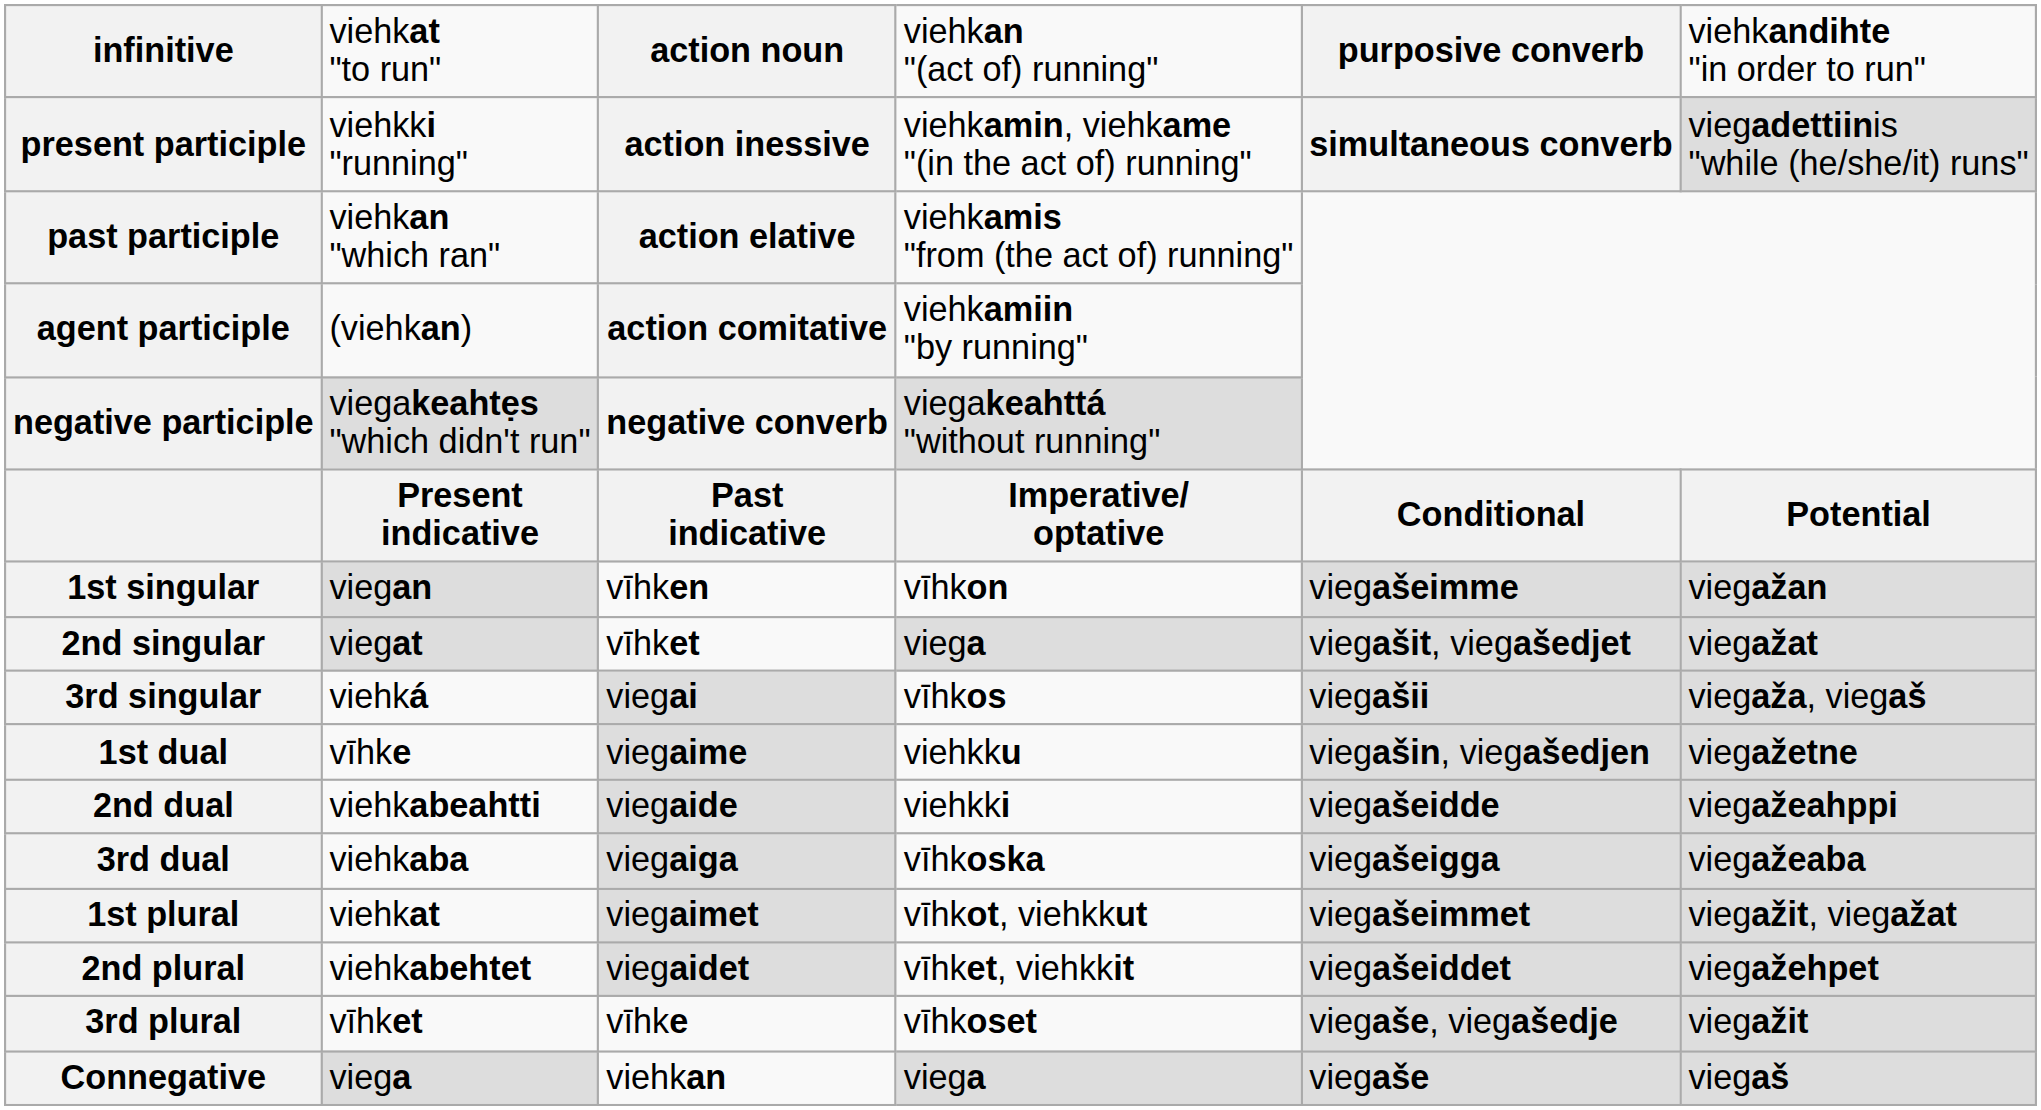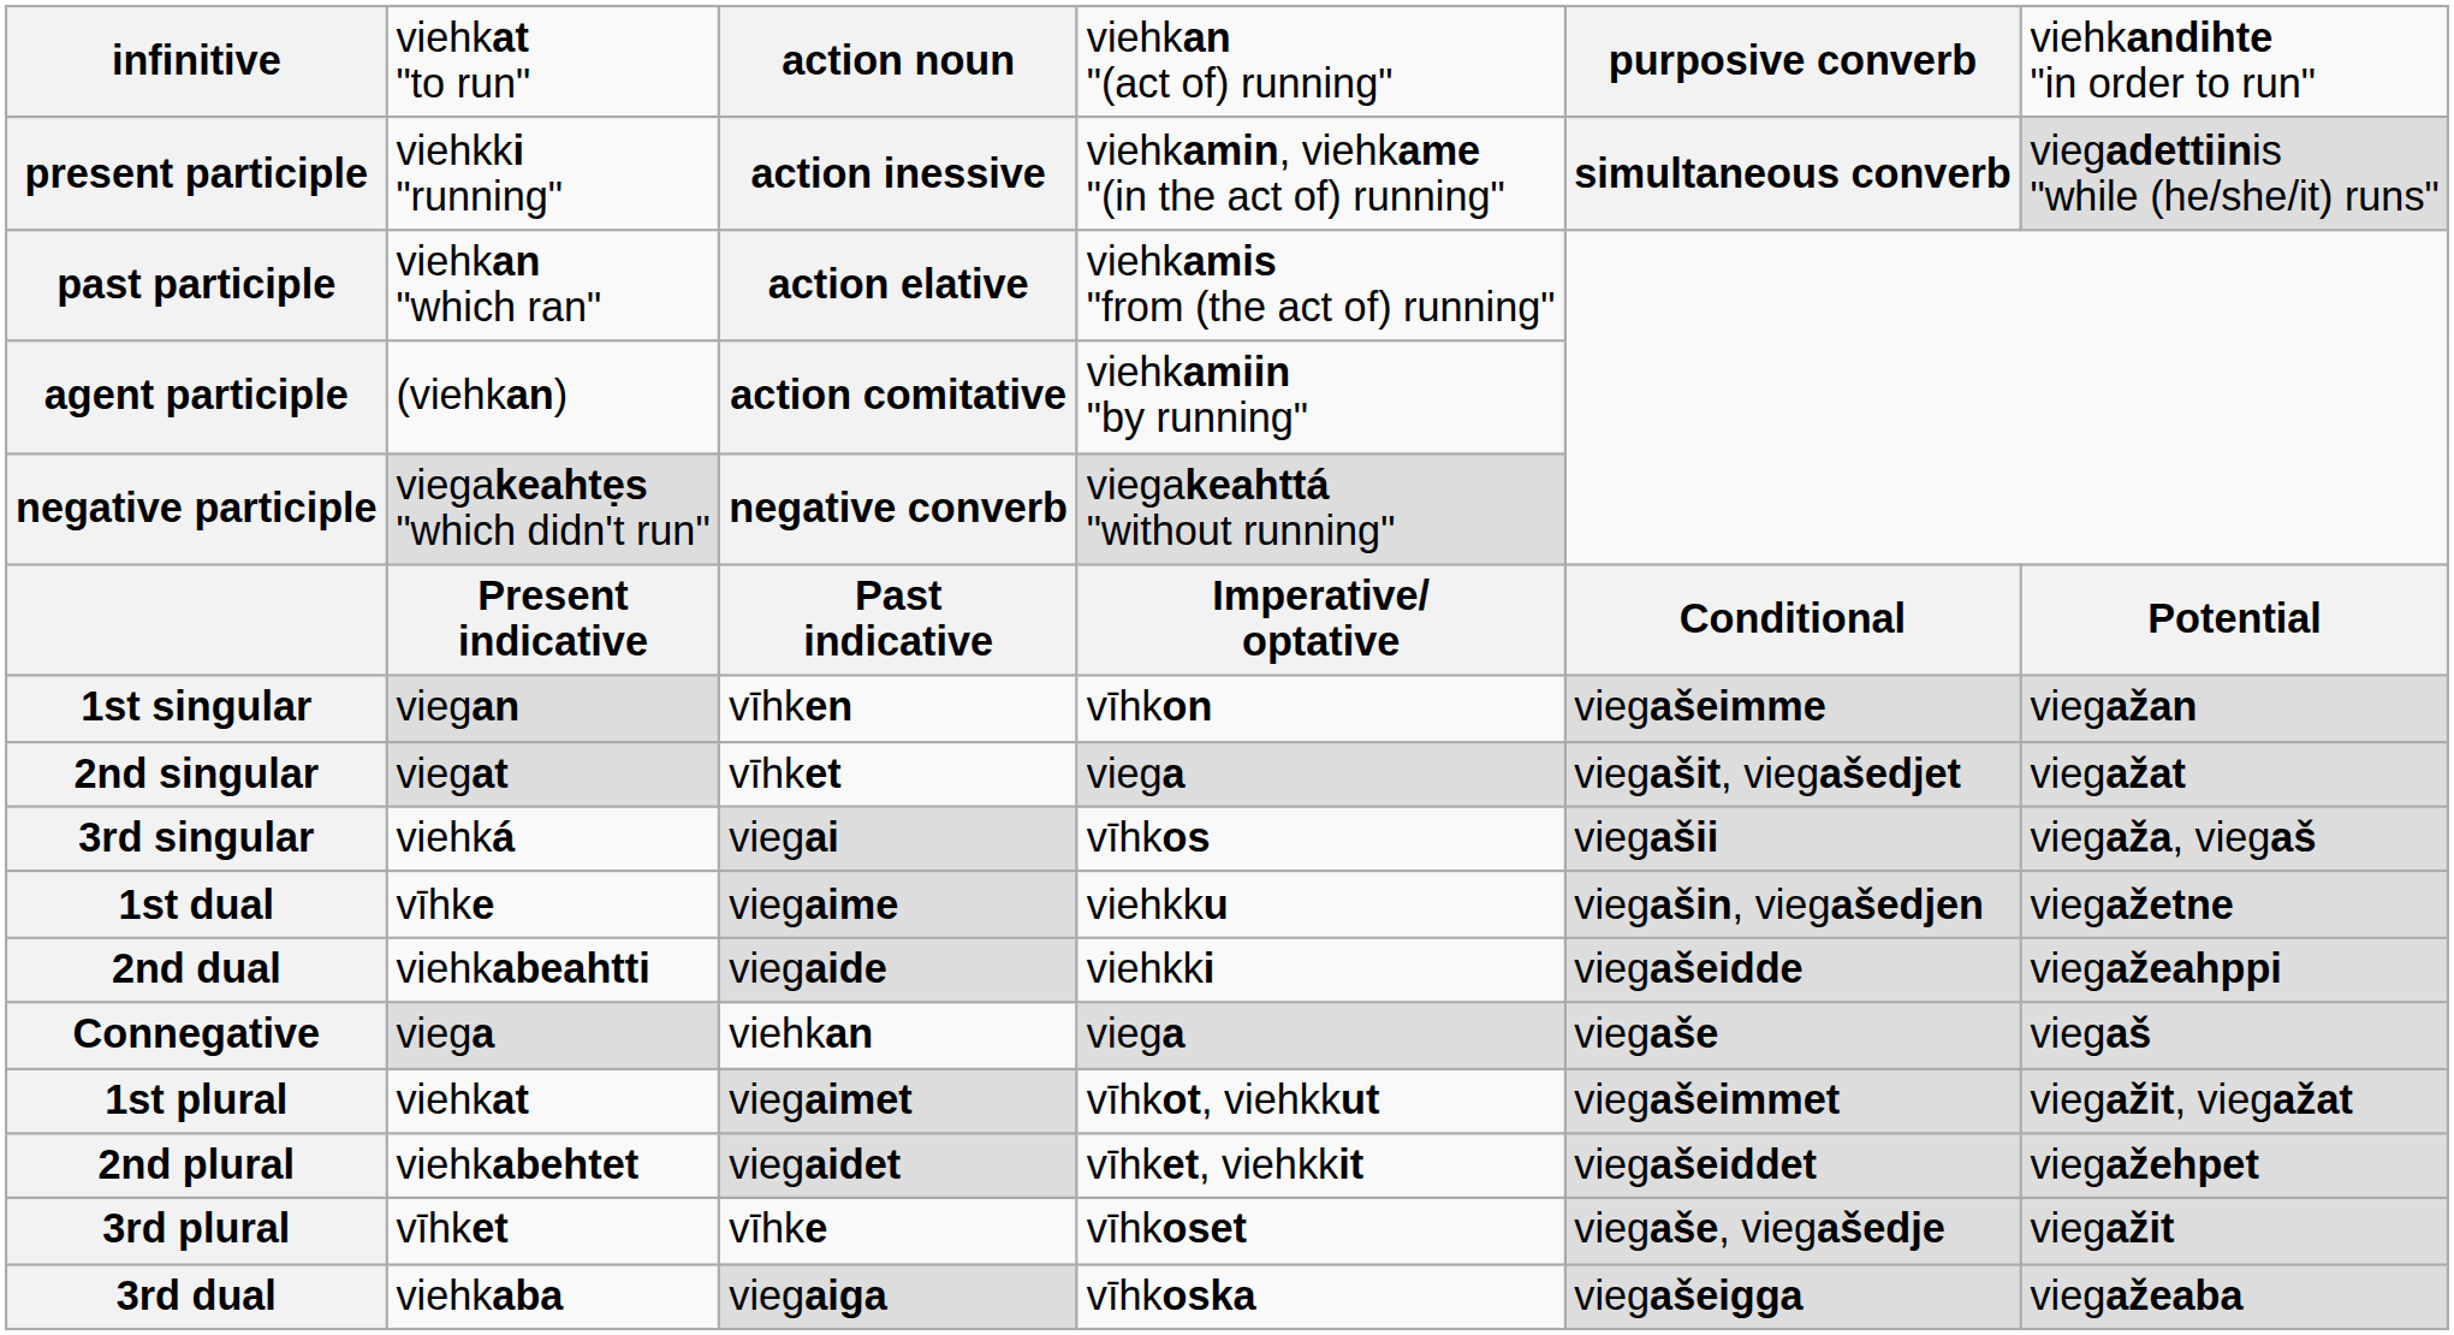 <table class="wikitable">
 <tr>
 <th>infinitive</th>
 <td>viehk<strong>at</strong><br>"to run"</td>
 <th>action noun</th>
 <td>viehk<strong>an</strong><br>"(act of) running"</td>
 <th>purposive converb</th>
 <td>viehk<strong>andihte</strong><br>"in order to run"</td>
 </tr>
 <tr>
 <th>present participle</th>
 <td>viehkk<strong>i</strong><br>"running"</td>
 <th>action inessive</th>
 <td>viehk<strong>amin</strong>, viehk<strong>ame</strong><br>"(in the act of) running"</td>
 <th>simultaneous converb</th>
 <td style="background: #ddd">vieg<strong>adettiin</strong>is<br>"while (he/she/it) runs"</td>
 </tr>
 <tr>
 <th>past participle</th>
 <td>viehk<strong>an</strong><br>"which ran"</td>
 <th>action elative</th>
 <td>viehk<strong>amis</strong><br>"from (the act of) running"</td>
 </tr>
 <tr>
 <th>agent participle</th>
 <td>(viehk<strong>an</strong>)</td>
 <th>action comitative</th>
 <td>viehk<strong>amiin</strong><br>"by running"</td>
 </tr>
 <tr>
 <th>negative participle</th>
 <td style="background: #ddd">viega<strong>keahtẹs</strong><br>"which didn't run"</td>
 <th>negative converb</th>
 <td style="background: #ddd">viega<strong>keahttá</strong><br>"without running"</td>
 </tr>
 <tr>
 <th></th>
 <th>Present<br>indicative</th>
 <th>Past<br>indicative</th>
 <th>Imperative/<br>optative</th>
 <th>Conditional</th>
 <th>Potential</th>
 </tr>
 <tr>
 <th>1st singular</th>
 <td style="background: #ddd">vieg<strong>an</strong></td>
 <td>v<span>ī</span>hk<strong>en</strong></td>
 <td>v<span>ī</span>hk<strong>on</strong></td>
 <td style="background: #ddd">vieg<strong>ašeimme</strong></td>
 <td style="background: #ddd">vieg<strong>ažan</strong></td>
 </tr>
 <tr>
 <th>2nd singular</th>
 <td style="background: #ddd">vieg<strong>at</strong></td>
 <td>v<span>ī</span>hk<strong>et</strong></td>
 <td style="background: #ddd">vieg<strong>a</strong></td>
 <td style="background: #ddd">vieg<strong>ašit</strong>, vieg<strong>ašedjet</strong></td>
 <td style="background: #ddd">vieg<strong>ažat</strong></td>
 </tr>
 <tr>
 <th>3rd singular</th>
 <td>viehk<strong>á</strong></td>
 <td style="background: #ddd">vieg<strong>ai</strong></td>
 <td>v<span>ī</span>hk<strong>os</strong></td>
 <td style="background: #ddd">vieg<strong>ašii</strong></td>
 <td style="background: #ddd">vieg<strong>aža</strong>, vieg<strong>aš</strong></td>
 </tr>
 <tr>
 <th>1st dual</th>
 <td>v<span>ī</span>hk<strong>e</strong></td>
 <td style="background: #ddd">vieg<strong>aime</strong></td>
 <td>viehkk<strong>u</strong></td>
 <td style="background: #ddd">vieg<strong>ašin</strong>, vieg<strong>ašedjen</strong></td>
 <td style="background: #ddd">vieg<strong>ažetne</strong></td>
 </tr>
 <tr>
 <th>2nd dual</th>
 <td>viehk<strong>abeahtti</strong></td>
 <td style="background: #ddd">vieg<strong>aide</strong></td>
 <td>viehkk<strong>i</strong></td>
 <td style="background: #ddd">vieg<strong>ašeidde</strong></td>
 <td style="background: #ddd">vieg<strong>ažeahppi</strong></td>
 </tr>
 <tr>
-<th>3rd dual</th>
-<td>viehk<strong>aba</strong></td>
-<td style="background: #ddd">vieg<strong>aiga</strong></td>
-<td>v<span>ī</span>hk<strong>oska</strong></td>
-<td style="background: #ddd">vieg<strong>ašeigga</strong></td>
-<td style="background: #ddd">vieg<strong>ažeaba</strong></td>
+<th>Connegative</th>
+<td style="background: #ddd">vieg<strong>a</strong></td>
+<td>viehk<strong>an</strong></td>
+<td style="background: #ddd">vieg<strong>a</strong></td>
+<td style="background: #ddd">vieg<strong>aše</strong></td>
+<td style="background: #ddd">vieg<strong>aš</strong></td>
 </tr>
 <tr>
 <th>1st plural</th>
 <td>viehk<strong>at</strong></td>
 <td style="background: #ddd">vieg<strong>aimet</strong></td>
 <td>v<span>ī</span>hk<strong>ot</strong>, viehkk<strong>ut</strong></td>
 <td style="background: #ddd">vieg<strong>ašeimmet</strong></td>
 <td style="background: #ddd">vieg<strong>ažit</strong>, vieg<strong>ažat</strong></td>
 </tr>
 <tr>
 <th>2nd plural</th>
 <td>viehk<strong>abehtet</strong></td>
 <td style="background: #ddd">vieg<strong>aidet</strong></td>
 <td>v<span>ī</span>hk<strong>et</strong>, viehkk<strong>it</strong></td>
 <td style="background: #ddd">vieg<strong>ašeiddet</strong></td>
 <td style="background: #ddd">vieg<strong>ažehpet</strong></td>
 </tr>
 <tr>
 <th>3rd plural</th>
 <td>v<span>ī</span>hk<strong>et</strong></td>
 <td>v<span>ī</span>hk<strong>e</strong></td>
 <td>v<span>ī</span>hk<strong>oset</strong></td>
 <td style="background: #ddd">vieg<strong>aše</strong>, vieg<strong>ašedje</strong></td>
 <td style="background: #ddd">vieg<strong>ažit</strong></td>
 </tr>
 <tr>
-<th>Connegative</th>
-<td style="background: #ddd">vieg<strong>a</strong></td>
-<td>viehk<strong>an</strong></td>
-<td style="background: #ddd">vieg<strong>a</strong></td>
-<td style="background: #ddd">vieg<strong>aše</strong></td>
-<td style="background: #ddd">vieg<strong>aš</strong></td>
+<th>3rd dual</th>
+<td>viehk<strong>aba</strong></td>
+<td style="background: #ddd">vieg<strong>aiga</strong></td>
+<td>v<span>ī</span>hk<strong>oska</strong></td>
+<td style="background: #ddd">vieg<strong>ašeigga</strong></td>
+<td style="background: #ddd">vieg<strong>ažeaba</strong></td>
 </tr>
 </table>
